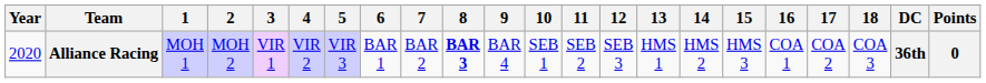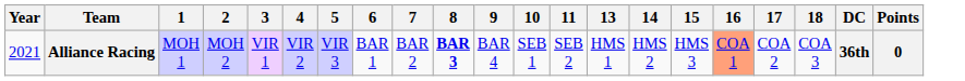 <table class="wikitable" style="text-align:center; font-size:85%">
 <tr>
 <th>Year</th>
 <th>Team</th>
 <th>1</th>
 <th>2</th>
 <th>3</th>
 <th>4</th>
 <th>5</th>
 <th>6</th>
 <th>7</th>
 <th>8</th>
 <th>9</th>
 <th>10</th>
 <th>11</th>
-<th>12</th>
 <th>13</th>
 <th>14</th>
 <th>15</th>
 <th>16</th>
 <th>17</th>
 <th>18</th>
 <th>DC</th>
 <th>Points</th>
 </tr>
 <tr>
-<td><a href='#'>2020</a></td>
+<td><a href='#'>2021</a></td>
 <th nowrap>Alliance Racing</th>
 <td style="background:#CFCFFF;"><a href='#'>MOH<br>1</a><br></td>
 <td style="background:#CFCFFF;"><a href='#'>MOH<br>2</a><br></td>
 <td style="background:#EFCFFF;"><a href='#'>VIR<br>1</a><br></td>
 <td style="background:#CFCFFF;"><a href='#'>VIR<br>2</a><br></td>
 <td style="background:#CFCFFF;"><a href='#'>VIR<br>3</a><br></td>
 <td><a href='#'>BAR<br>1</a></td>
 <td><a href='#'>BAR<br>2</a></td>
 <td><strong><a href='#'>BAR<br>3</a></strong></td>
 <td><a href='#'>BAR<br>4</a></td>
 <td><a href='#'>SEB<br>1</a></td>
 <td><a href='#'>SEB<br>2</a></td>
-<td><a href='#'>SEB<br>3</a></td>
 <td><a href='#'>HMS<br>1</a></td>
 <td><a href='#'>HMS<br>2</a></td>
 <td><a href='#'>HMS<br>3</a></td>
-<td><a href='#'>COA<br>1</a></td>
+<td style="background: lightsalmon;"><a href='#'>COA<br>1</a></td>
 <td><a href='#'>COA<br>2</a></td>
 <td><a href='#'>COA<br>3</a></td>
 <th style="background:#;">36th</th>
 <th style="background:#;">0</th>
 </tr>
 </table>
